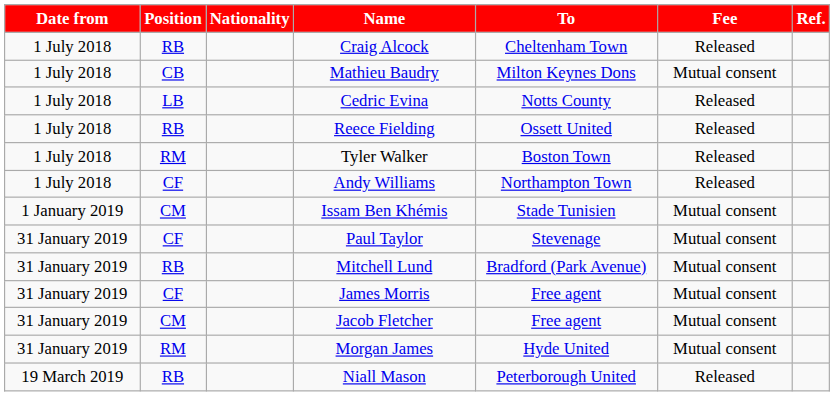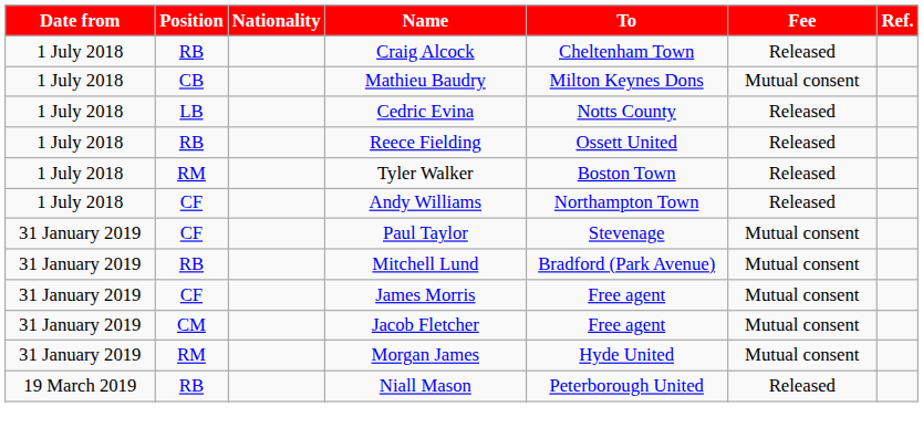 <table class="wikitable" style="text-align:center; font-size:90%">
 <tr>
 <th style="background:#FF0000; color:white; width:110px;">Date from</th>
 <th style="background:#FF0000; color:white; width:50px;">Position</th>
 <th style="background:#FF0000; color:white; width:50px;">Nationality</th>
 <th style="background:#FF0000; color:white; width:150px;">Name</th>
 <th style="background:#FF0000; color:white; width:150px;">To</th>
 <th style="background:#FF0000; color:white; width:110px;">Fee</th>
 <th style="background:#FF0000; color:white; width:25px;">Ref.</th>
 </tr>
 <tr>
 <td>1 July 2018</td>
 <td><a href='#'>RB</a></td>
 <td></td>
 <td><a href='#'>Craig Alcock</a></td>
 <td><a href='#'>Cheltenham Town</a></td>
 <td>Released</td>
 <td></td>
 </tr>
 <tr>
 <td>1 July 2018</td>
 <td><a href='#'>CB</a></td>
 <td></td>
 <td><a href='#'>Mathieu Baudry</a></td>
 <td><a href='#'>Milton Keynes Dons</a></td>
 <td>Mutual consent</td>
 <td></td>
 </tr>
 <tr>
 <td>1 July 2018</td>
 <td><a href='#'>LB</a></td>
 <td></td>
 <td><a href='#'>Cedric Evina</a></td>
 <td><a href='#'>Notts County</a></td>
 <td>Released</td>
 <td></td>
 </tr>
 <tr>
 <td>1 July 2018</td>
 <td><a href='#'>RB</a></td>
 <td></td>
 <td><a href='#'>Reece Fielding</a></td>
 <td><a href='#'>Ossett United</a></td>
 <td>Released</td>
 <td></td>
 </tr>
 <tr>
 <td>1 July 2018</td>
 <td><a href='#'>RM</a></td>
 <td></td>
 <td>Tyler Walker</td>
 <td><a href='#'>Boston Town</a></td>
 <td>Released</td>
 <td></td>
 </tr>
 <tr>
 <td>1 July 2018</td>
 <td><a href='#'>CF</a></td>
 <td></td>
 <td><a href='#'>Andy Williams</a></td>
 <td><a href='#'>Northampton Town</a></td>
 <td>Released</td>
 <td></td>
 </tr>
 <tr>
-<td>1 January 2019</td>
-<td><a href='#'>CM</a></td>
-<td></td>
-<td><a href='#'>Issam Ben Khémis</a></td>
-<td><a href='#'>Stade Tunisien</a></td>
-<td>Mutual consent</td>
-<td></td>
-</tr>
-<tr>
 <td>31 January 2019</td>
 <td><a href='#'>CF</a></td>
 <td></td>
 <td><a href='#'>Paul Taylor</a></td>
 <td><a href='#'>Stevenage</a></td>
 <td>Mutual consent</td>
 <td></td>
 </tr>
 <tr>
 <td>31 January 2019</td>
 <td><a href='#'>RB</a></td>
 <td></td>
 <td><a href='#'>Mitchell Lund</a></td>
 <td><a href='#'>Bradford (Park Avenue)</a></td>
 <td>Mutual consent</td>
 <td></td>
 </tr>
 <tr>
 <td>31 January 2019</td>
 <td><a href='#'>CF</a></td>
 <td></td>
 <td><a href='#'>James Morris</a></td>
 <td><a href='#'>Free agent</a></td>
 <td>Mutual consent</td>
 <td></td>
 </tr>
 <tr>
 <td>31 January 2019</td>
 <td><a href='#'>CM</a></td>
 <td></td>
 <td><a href='#'>Jacob Fletcher</a></td>
 <td><a href='#'>Free agent</a></td>
 <td>Mutual consent</td>
 <td></td>
 </tr>
 <tr>
 <td>31 January 2019</td>
 <td><a href='#'>RM</a></td>
 <td></td>
 <td><a href='#'>Morgan James</a></td>
 <td><a href='#'>Hyde United</a></td>
 <td>Mutual consent</td>
 <td></td>
 </tr>
 <tr>
 <td>19 March 2019</td>
 <td><a href='#'>RB</a></td>
 <td></td>
 <td><a href='#'>Niall Mason</a></td>
 <td><a href='#'>Peterborough United</a></td>
 <td>Released</td>
 <td></td>
 </tr>
 </table>
